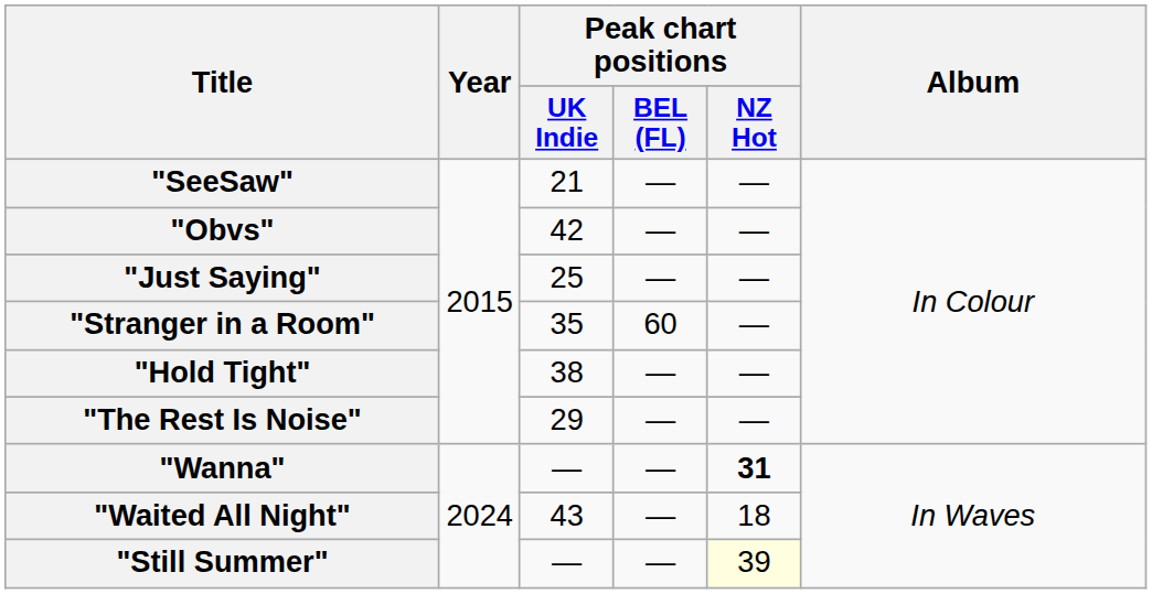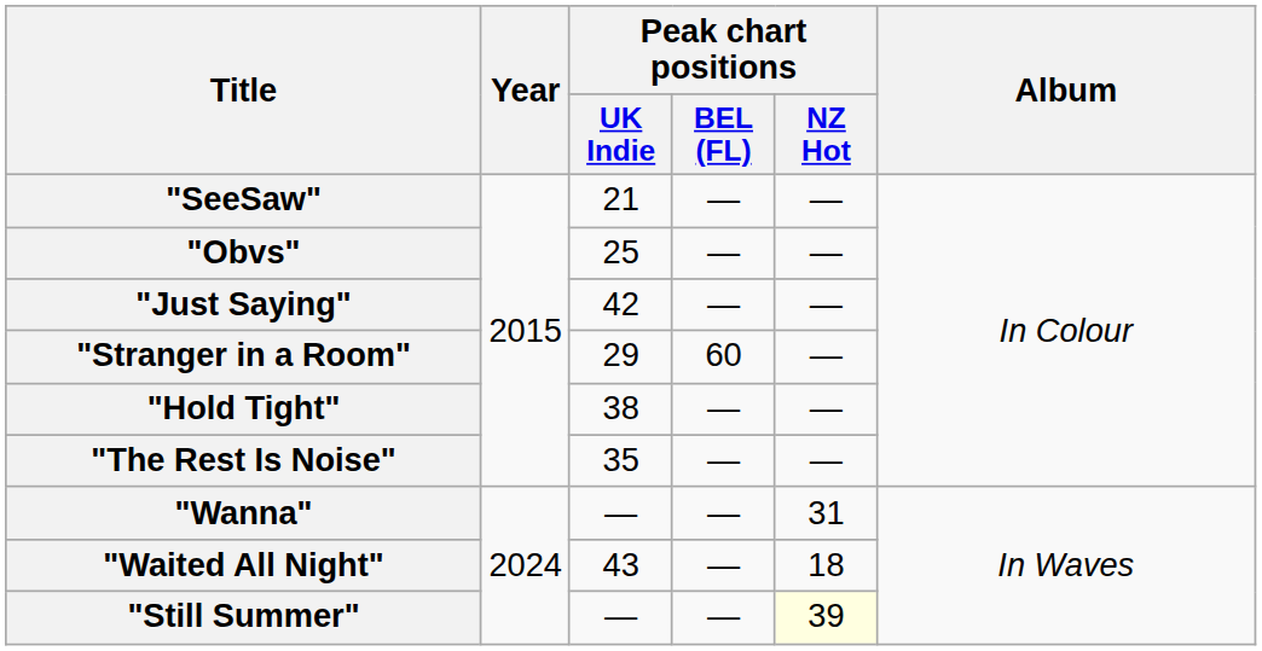 <table class="wikitable plainrowheaders" style="text-align:center;">
 <tr>
 <th scope="col" rowspan="2" style="width:14em;">Title</th>
 <th scope="col" rowspan="2" style="width:1em;">Year</th>
 <th scope="col" colspan="3">Peak chart positions</th>
 <th scope="col" rowspan="2" style="width:11em;">Album</th>
 </tr>
 <tr>
 <th scope="col" style="width:3em;font-size:90%;"><a href='#'>UK<br>Indie</a><br></th>
 <th scope="col" style="width:3em;font-size:90%;"><a href='#'>BEL<br>(FL)</a><br></th>
 <th scope="col" style="width:3em;font-size:90%;"><a href='#'>NZ<br>Hot</a><br></th>
 </tr>
 <tr>
 <th scope="row">"SeeSaw"<br></th>
 <td rowspan="6">2015</td>
 <td>21</td>
 <td>—</td>
 <td>—</td>
 <td rowspan="6"><em>In Colour</em></td>
 </tr>
 <tr>
 <th scope="row">"Obvs"</th>
+<td>25</td>
+<td>—</td>
+<td>—</td>
+</tr>
+<tr>
+<th scope="row">"Just Saying"</th>
 <td>42</td>
 <td>—</td>
 <td>—</td>
 </tr>
 <tr>
-<th scope="row">"Just Saying"</th>
-<td>25</td>
-<td>—</td>
-<td>—</td>
-</tr>
-<tr>
 <th scope="row">"Stranger in a Room"<br></th>
-<td>35</td>
+<td>29</td>
 <td>60</td>
 <td>—</td>
 </tr>
 <tr>
 <th scope="row">"Hold Tight"</th>
 <td>38</td>
 <td>—</td>
 <td>—</td>
 </tr>
 <tr>
 <th scope="row">"The Rest Is Noise"</th>
-<td>29</td>
+<td>35</td>
 <td>—</td>
 <td>—</td>
 </tr>
 <tr>
 <th scope="row">"Wanna"</th>
 <td rowspan="3">2024</td>
 <td>—</td>
 <td>—</td>
-<td><strong>31</strong></td>
+<td>31</td>
 <td rowspan="3"><em>In Waves</em></td>
 </tr>
 <tr>
 <th scope="row">"Waited All Night"<br></th>
 <td>43</td>
 <td>—</td>
 <td>18</td>
 </tr>
 <tr>
 <th scope="row">"Still Summer"</th>
 <td>—</td>
 <td>—</td>
 <td style="background: lightyellow;">39</td>
 </tr>
 </table>
